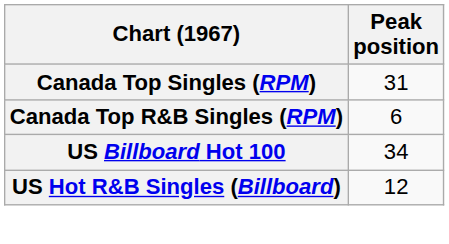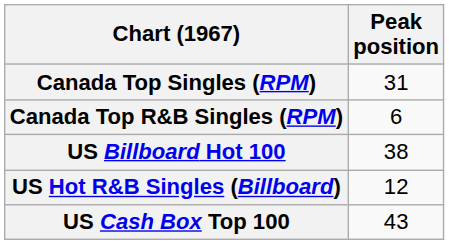 <table class="wikitable sortable plainrowheaders">
 <tr>
 <th align="left">Chart (1967)</th>
 <th align="left">Peak<br>position</th>
 </tr>
 <tr>
 <th scope="row">Canada Top Singles (<em><a href='#'>RPM</a></em>)</th>
 <td style="text-align:center;">31</td>
 </tr>
 <tr>
 <th scope="row">Canada Top R&B Singles (<em><a href='#'>RPM</a></em>) </th>
 <td style="text-align:center;">6</td>
 </tr>
 <tr>
 <th scope="row">US <a href='#'><em>Billboard</em> Hot 100</a></th>
-<td style="text-align:center;">34</td>
+<td style="text-align:center;">38</td>
 </tr>
 <tr>
 <th scope="row">US <a href='#'>Hot R&B Singles</a> (<em><a href='#'>Billboard</a></em>)</th>
 <td style="text-align:center;">12</td>
 </tr>
+<tr>
+<th scope="row">US <em><a href='#'>Cash Box</a></em> Top 100</th>
+<td style="text-align:center;">43</td>
+</tr>
 </table>
